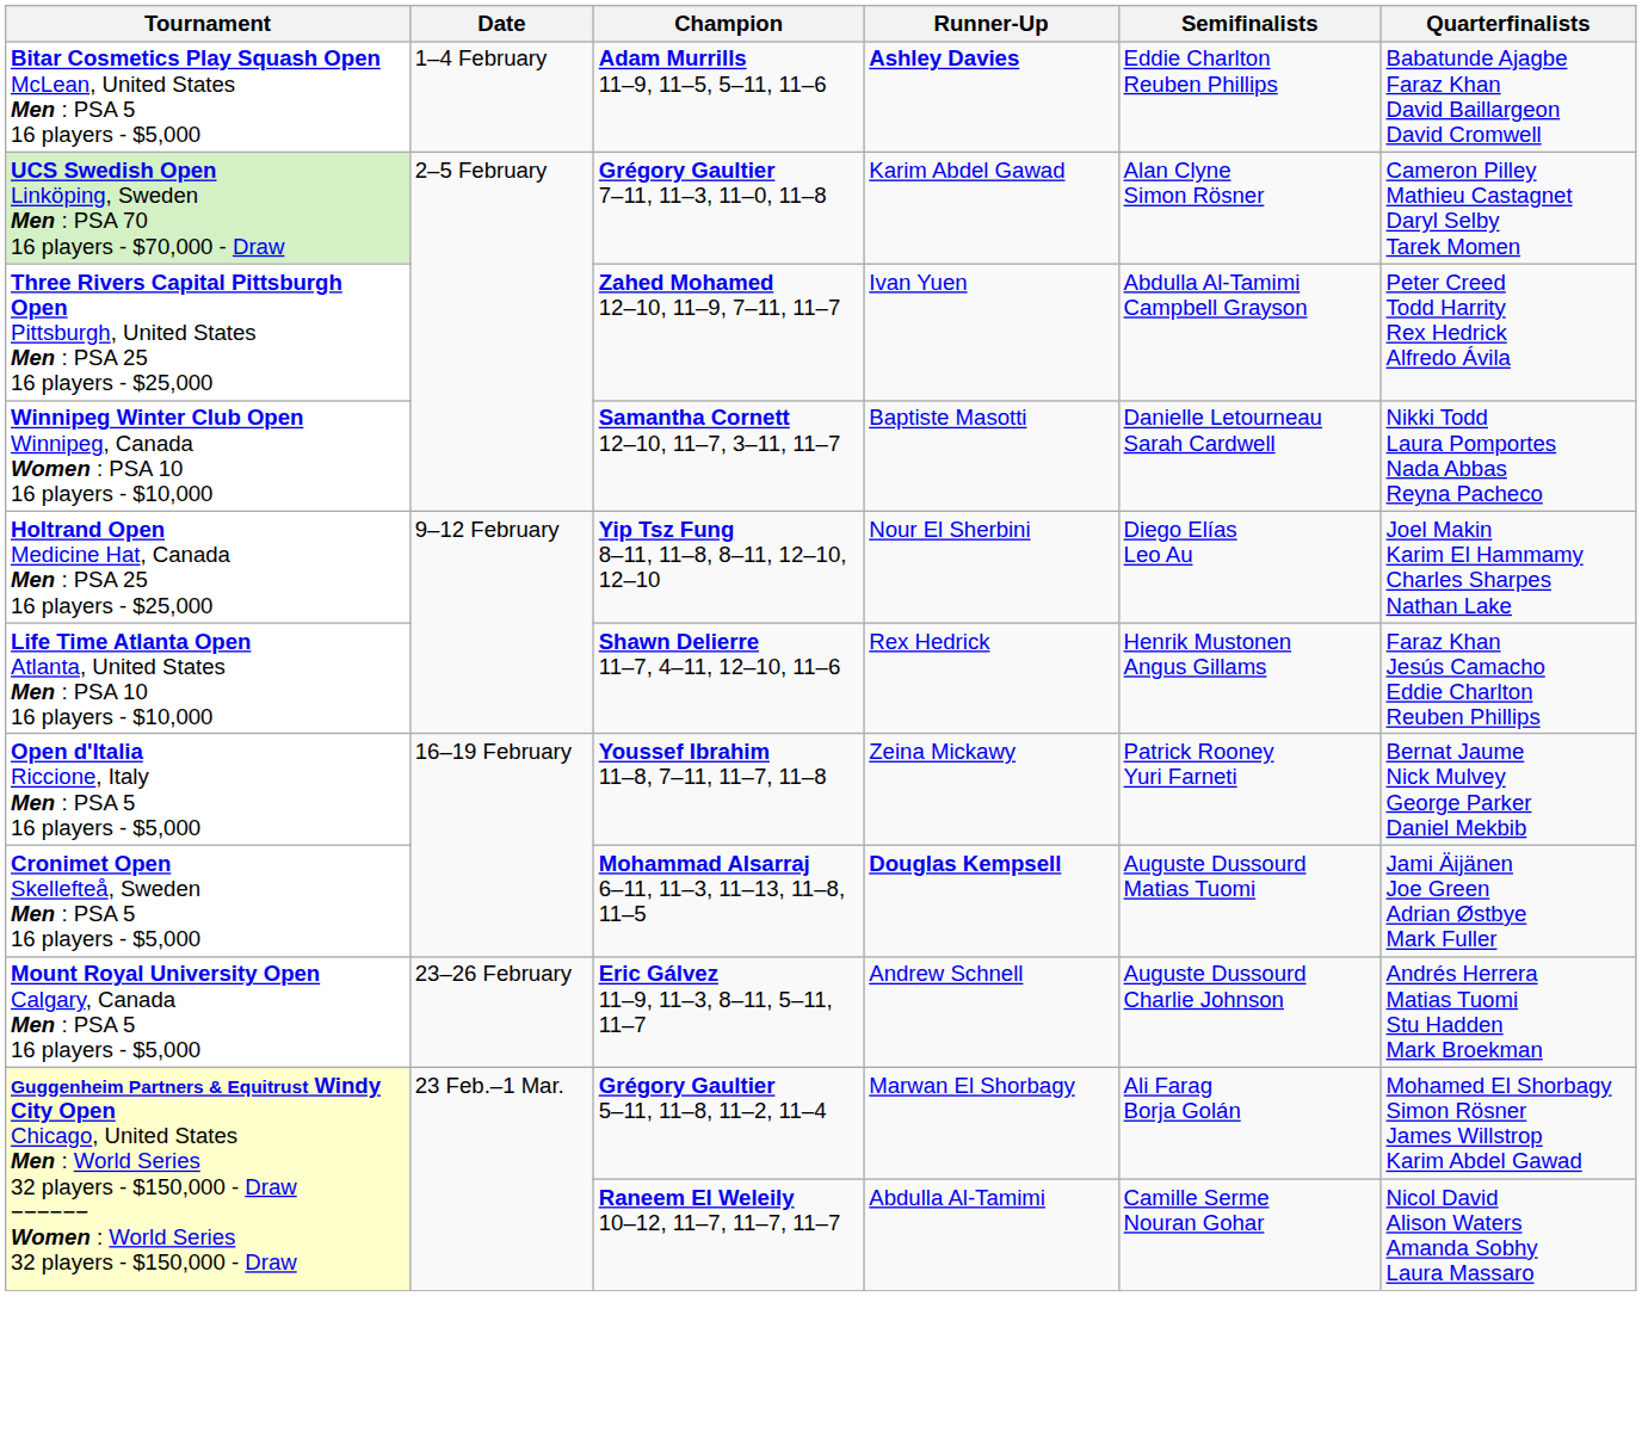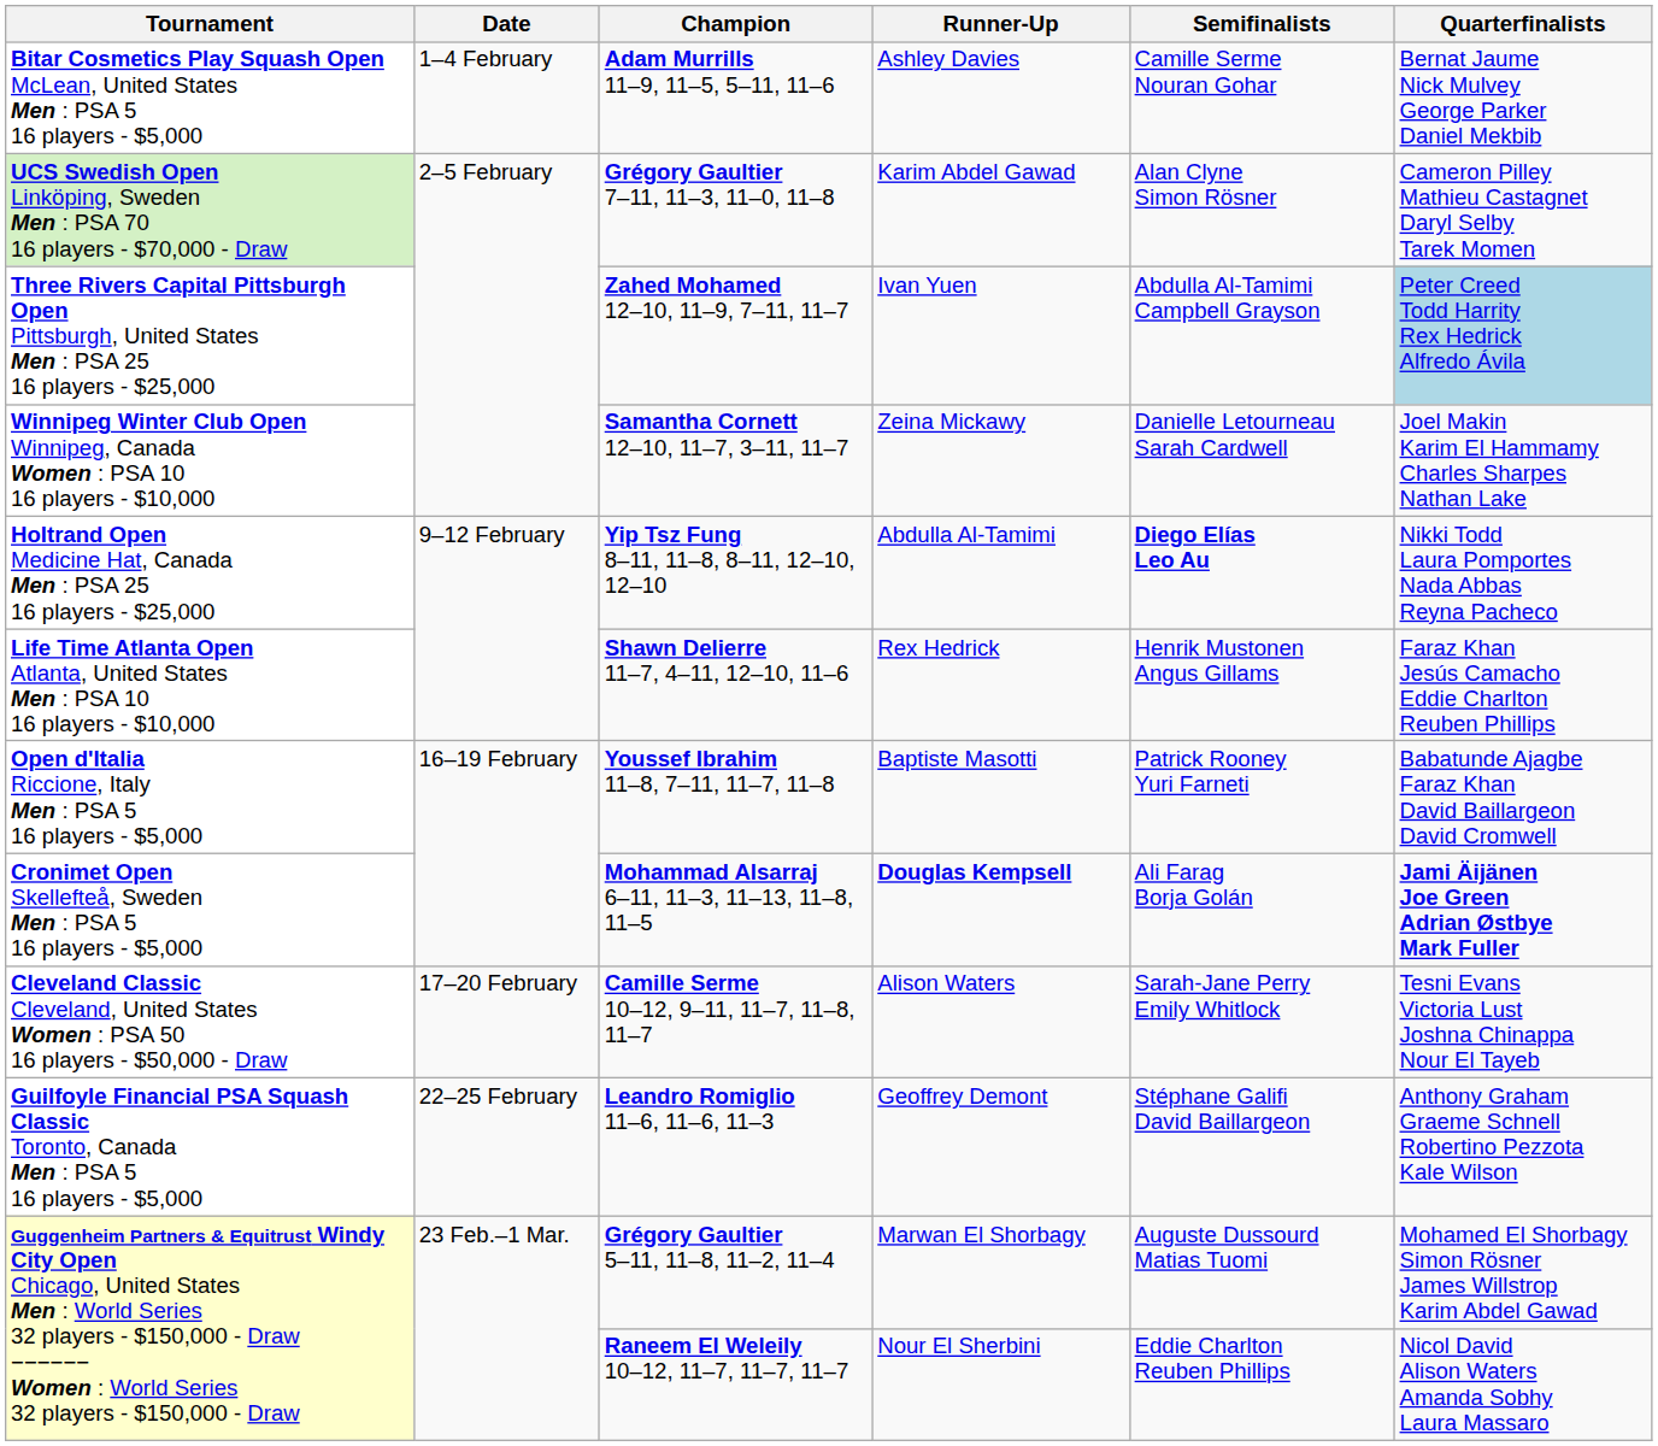 <table class="wikitable" style="font-size:88%">
 <tr>
 <th width=250>Tournament</th>
 <th width=110>Date</th>
 <th width=165>Champion</th>
 <th width=155>Runner-Up</th>
 <th width=160>Semifinalists</th>
 <th width=155>Quarterfinalists</th>
 </tr>
 <tr valign=top>
 <td style="background:#fff;"><strong><a href='#'>Bitar Cosmetics Play Squash Open</a></strong><br> <a href='#'>McLean</a>, United States<br><strong> <em>Men</em> </strong>: PSA 5<br>16 players - $5,000</td>
 <td>1–4 February</td>
 <td> <strong><a href='#'>Adam Murrills</a></strong><br>11–9, 11–5, 5–11, 11–6</td>
-<td><strong> <a href='#'>Ashley Davies</a></strong></td>
-<td> <a href='#'>Eddie Charlton</a><br> <a href='#'>Reuben Phillips</a></td>
-<td> <a href='#'>Babatunde Ajagbe</a><br> <a href='#'>Faraz Khan</a><br> <a href='#'>David Baillargeon</a><br> <a href='#'>David Cromwell</a></td>
+<td> <a href='#'>Ashley Davies</a></td>
+<td> <a href='#'>Camille Serme</a><br> <a href='#'>Nouran Gohar</a></td>
+<td> <a href='#'>Bernat Jaume</a><br> <a href='#'>Nick Mulvey</a><br> <a href='#'>George Parker</a><br> <a href='#'>Daniel Mekbib</a></td>
 </tr>
 <tr valign=top>
 <td style="background:#D4F1C5;"><strong><a href='#'>UCS Swedish Open</a></strong><br> <a href='#'>Linköping</a>, Sweden<br><strong> <em>Men</em> </strong>: PSA 70<br>16 players - $70,000 - <a href='#'>Draw</a></td>
 <td rowspan=3>2–5 February</td>
 <td> <strong><a href='#'>Grégory Gaultier</a></strong><br>7–11, 11–3, 11–0, 11–8</td>
 <td> <a href='#'>Karim Abdel Gawad</a></td>
 <td> <a href='#'>Alan Clyne</a><br> <a href='#'>Simon Rösner</a></td>
 <td> <a href='#'>Cameron Pilley</a><br> <a href='#'>Mathieu Castagnet</a><br> <a href='#'>Daryl Selby</a><br> <a href='#'>Tarek Momen</a></td>
 </tr>
 <tr valign=top>
 <td style="background:#fff;"><strong><a href='#'>Three Rivers Capital Pittsburgh Open</a></strong><br> <a href='#'>Pittsburgh</a>, United States<br><strong> <em>Men</em> </strong>: PSA 25<br>16 players - $25,000</td>
 <td> <strong><a href='#'>Zahed Mohamed</a></strong><br>12–10, 11–9, 7–11, 11–7</td>
 <td> <a href='#'>Ivan Yuen</a></td>
 <td> <a href='#'>Abdulla Al-Tamimi</a><br> <a href='#'>Campbell Grayson</a></td>
-<td> <a href='#'>Peter Creed</a><br> <a href='#'>Todd Harrity</a><br> <a href='#'>Rex Hedrick</a><br> <a href='#'>Alfredo Ávila</a></td>
+<td style="background: lightblue;"> <a href='#'>Peter Creed</a><br> <a href='#'>Todd Harrity</a><br> <a href='#'>Rex Hedrick</a><br> <a href='#'>Alfredo Ávila</a></td>
 </tr>
 <tr valign=top>
 <td style="background:#fff;"><strong><a href='#'>Winnipeg Winter Club Open</a></strong><br> <a href='#'>Winnipeg</a>, Canada<br><strong> <em>Women</em> </strong>: PSA 10<br>16 players - $10,000</td>
 <td> <strong><a href='#'>Samantha Cornett</a></strong><br>12–10, 11–7, 3–11, 11–7</td>
-<td> <a href='#'>Baptiste Masotti</a></td>
+<td> <a href='#'>Zeina Mickawy</a></td>
 <td> <a href='#'>Danielle Letourneau</a><br> <a href='#'>Sarah Cardwell</a></td>
-<td> <a href='#'>Nikki Todd</a><br> <a href='#'>Laura Pomportes</a><br> <a href='#'>Nada Abbas</a><br> <a href='#'>Reyna Pacheco</a></td>
+<td> <a href='#'>Joel Makin</a><br> <a href='#'>Karim El Hammamy</a><br> <a href='#'>Charles Sharpes</a><br> <a href='#'>Nathan Lake</a></td>
 </tr>
 <tr valign=top>
 <td style="background:#fff;"><strong><a href='#'>Holtrand Open</a></strong><br> <a href='#'>Medicine Hat</a>, Canada<br><strong> <em>Men</em> </strong>: PSA 25<br>16 players - $25,000</td>
 <td rowspan=2>9–12 February</td>
 <td> <strong><a href='#'>Yip Tsz Fung</a></strong><br>8–11, 11–8, 8–11, 12–10, 12–10</td>
-<td> <a href='#'>Nour El Sherbini</a></td>
-<td> <a href='#'>Diego Elías</a><br> <a href='#'>Leo Au</a></td>
-<td> <a href='#'>Joel Makin</a><br> <a href='#'>Karim El Hammamy</a><br> <a href='#'>Charles Sharpes</a><br> <a href='#'>Nathan Lake</a></td>
+<td> <a href='#'>Abdulla Al-Tamimi</a></td>
+<td><strong> <a href='#'>Diego Elías</a><br> <a href='#'>Leo Au</a></strong></td>
+<td> <a href='#'>Nikki Todd</a><br> <a href='#'>Laura Pomportes</a><br> <a href='#'>Nada Abbas</a><br> <a href='#'>Reyna Pacheco</a></td>
 </tr>
 <tr valign=top>
 <td style="background:#fff;"><strong><a href='#'>Life Time Atlanta Open</a></strong><br> <a href='#'>Atlanta</a>, United States<br><strong> <em>Men</em> </strong>: PSA 10<br>16 players - $10,000</td>
 <td> <strong><a href='#'>Shawn Delierre</a></strong><br>11–7, 4–11, 12–10, 11–6</td>
 <td> <a href='#'>Rex Hedrick</a></td>
 <td> <a href='#'>Henrik Mustonen</a><br> <a href='#'>Angus Gillams</a></td>
 <td> <a href='#'>Faraz Khan</a><br> <a href='#'>Jesús Camacho</a><br> <a href='#'>Eddie Charlton</a><br> <a href='#'>Reuben Phillips</a></td>
 </tr>
 <tr valign=top>
 <td style="background:#fff;"><strong><a href='#'>Open d'Italia</a></strong><br> <a href='#'>Riccione</a>, Italy<br><strong> <em>Men</em> </strong>: PSA 5<br>16 players - $5,000</td>
 <td rowspan=2>16–19 February</td>
 <td> <strong><a href='#'>Youssef Ibrahim</a></strong><br>11–8, 7–11, 11–7, 11–8</td>
-<td> <a href='#'>Zeina Mickawy</a></td>
+<td> <a href='#'>Baptiste Masotti</a></td>
 <td> <a href='#'>Patrick Rooney</a><br> <a href='#'>Yuri Farneti</a></td>
-<td> <a href='#'>Bernat Jaume</a><br> <a href='#'>Nick Mulvey</a><br> <a href='#'>George Parker</a><br> <a href='#'>Daniel Mekbib</a></td>
+<td> <a href='#'>Babatunde Ajagbe</a><br> <a href='#'>Faraz Khan</a><br> <a href='#'>David Baillargeon</a><br> <a href='#'>David Cromwell</a></td>
 </tr>
 <tr valign=top>
 <td style="background:#fff;"><strong><a href='#'>Cronimet Open</a></strong><br> <a href='#'>Skellefteå</a>, Sweden<br><strong> <em>Men</em> </strong>: PSA 5<br>16 players - $5,000</td>
 <td> <strong><a href='#'>Mohammad Alsarraj</a></strong><br>6–11, 11–3, 11–13, 11–8, 11–5</td>
 <td><strong> <a href='#'>Douglas Kempsell</a></strong></td>
-<td> <a href='#'>Auguste Dussourd</a><br> <a href='#'>Matias Tuomi</a></td>
-<td> <a href='#'>Jami Äijänen</a><br> <a href='#'>Joe Green</a><br> <a href='#'>Adrian Østbye</a><br> <a href='#'>Mark Fuller</a></td>
+<td> <a href='#'>Ali Farag</a><br> <a href='#'>Borja Golán</a></td>
+<td><strong> <a href='#'>Jami Äijänen</a><br> <a href='#'>Joe Green</a><br> <a href='#'>Adrian Østbye</a><br> <a href='#'>Mark Fuller</a></strong></td>
 </tr>
 <tr valign=top>
-<td style="background:#fff;"><strong><a href='#'>Mount Royal University Open</a></strong><br> <a href='#'>Calgary</a>, Canada<br><strong> <em>Men</em> </strong>: PSA 5<br>16 players - $5,000</td>
-<td>23–26 February</td>
-<td> <strong><a href='#'>Eric Gálvez</a></strong><br>11–9, 11–3, 8–11, 5–11, 11–7</td>
-<td> <a href='#'>Andrew Schnell</a></td>
-<td> <a href='#'>Auguste Dussourd</a><br> <a href='#'>Charlie Johnson</a></td>
-<td> <a href='#'>Andrés Herrera</a><br> <a href='#'>Matias Tuomi</a><br> <a href='#'>Stu Hadden</a><br> <a href='#'>Mark Broekman</a></td>
+<td style="background:#fff;"><strong><a href='#'>Cleveland Classic</a></strong><br> <a href='#'>Cleveland</a>, United States<br><strong> <em>Women</em> </strong>: PSA 50<br>16 players - $50,000 - <a href='#'>Draw</a></td>
+<td>17–20 February</td>
+<td> <strong><a href='#'>Camille Serme</a></strong><br>10–12, 9–11, 11–7, 11–8, 11–7</td>
+<td> <a href='#'>Alison Waters</a></td>
+<td> <a href='#'>Sarah-Jane Perry</a><br> <a href='#'>Emily Whitlock</a></td>
+<td> <a href='#'>Tesni Evans</a><br> <a href='#'>Victoria Lust</a><br> <a href='#'>Joshna Chinappa</a><br> <a href='#'>Nour El Tayeb</a></td>
+</tr>
+<tr valign=top>
+<td style="background:#fff;"><strong><a href='#'>Guilfoyle Financial PSA Squash Classic</a></strong><br> <a href='#'>Toronto</a>, Canada<br><strong> <em>Men</em> </strong>: PSA 5<br>16 players - $5,000</td>
+<td>22–25 February</td>
+<td> <strong><a href='#'>Leandro Romiglio</a></strong><br>11–6, 11–6, 11–3</td>
+<td> <a href='#'>Geoffrey Demont</a></td>
+<td> <a href='#'>Stéphane Galifi</a><br> <a href='#'>David Baillargeon</a></td>
+<td> <a href='#'>Anthony Graham</a><br> <a href='#'>Graeme Schnell</a><br> <a href='#'>Robertino Pezzota</a><br> <a href='#'>Kale Wilson</a></td>
 </tr>
 <tr valign=top>
 <td rowspan=2 style="background:#ffc;"><strong><a href='#'><small>Guggenheim Partners & Equitrust</small> Windy City Open</a></strong><br> <a href='#'>Chicago</a>, United States<br><strong> <em>Men</em> </strong>: <a href='#'>World Series</a><br>32 players - $150,000 - <a href='#'>Draw</a><br>−−−−−−<br><strong> <em>Women</em> </strong>: <a href='#'>World Series</a><br>32 players - $150,000 - <a href='#'>Draw</a></td>
 <td rowspan=2>23 Feb.–1 Mar.</td>
 <td> <strong><a href='#'>Grégory Gaultier</a></strong><br>5–11, 11–8, 11–2, 11–4</td>
 <td> <a href='#'>Marwan El Shorbagy</a></td>
-<td> <a href='#'>Ali Farag</a><br> <a href='#'>Borja Golán</a></td>
+<td> <a href='#'>Auguste Dussourd</a><br> <a href='#'>Matias Tuomi</a></td>
 <td> <a href='#'>Mohamed El Shorbagy</a><br> <a href='#'>Simon Rösner</a><br> <a href='#'>James Willstrop</a><br> <a href='#'>Karim Abdel Gawad</a></td>
 </tr>
 <tr valign=top>
 <td> <strong><a href='#'>Raneem El Weleily</a></strong><br>10–12, 11–7, 11–7, 11–7</td>
-<td> <a href='#'>Abdulla Al-Tamimi</a></td>
-<td> <a href='#'>Camille Serme</a><br> <a href='#'>Nouran Gohar</a></td>
+<td> <a href='#'>Nour El Sherbini</a></td>
+<td> <a href='#'>Eddie Charlton</a><br> <a href='#'>Reuben Phillips</a></td>
 <td> <a href='#'>Nicol David</a><br> <a href='#'>Alison Waters</a><br> <a href='#'>Amanda Sobhy</a><br> <a href='#'>Laura Massaro</a></td>
 </tr>
 </table>
